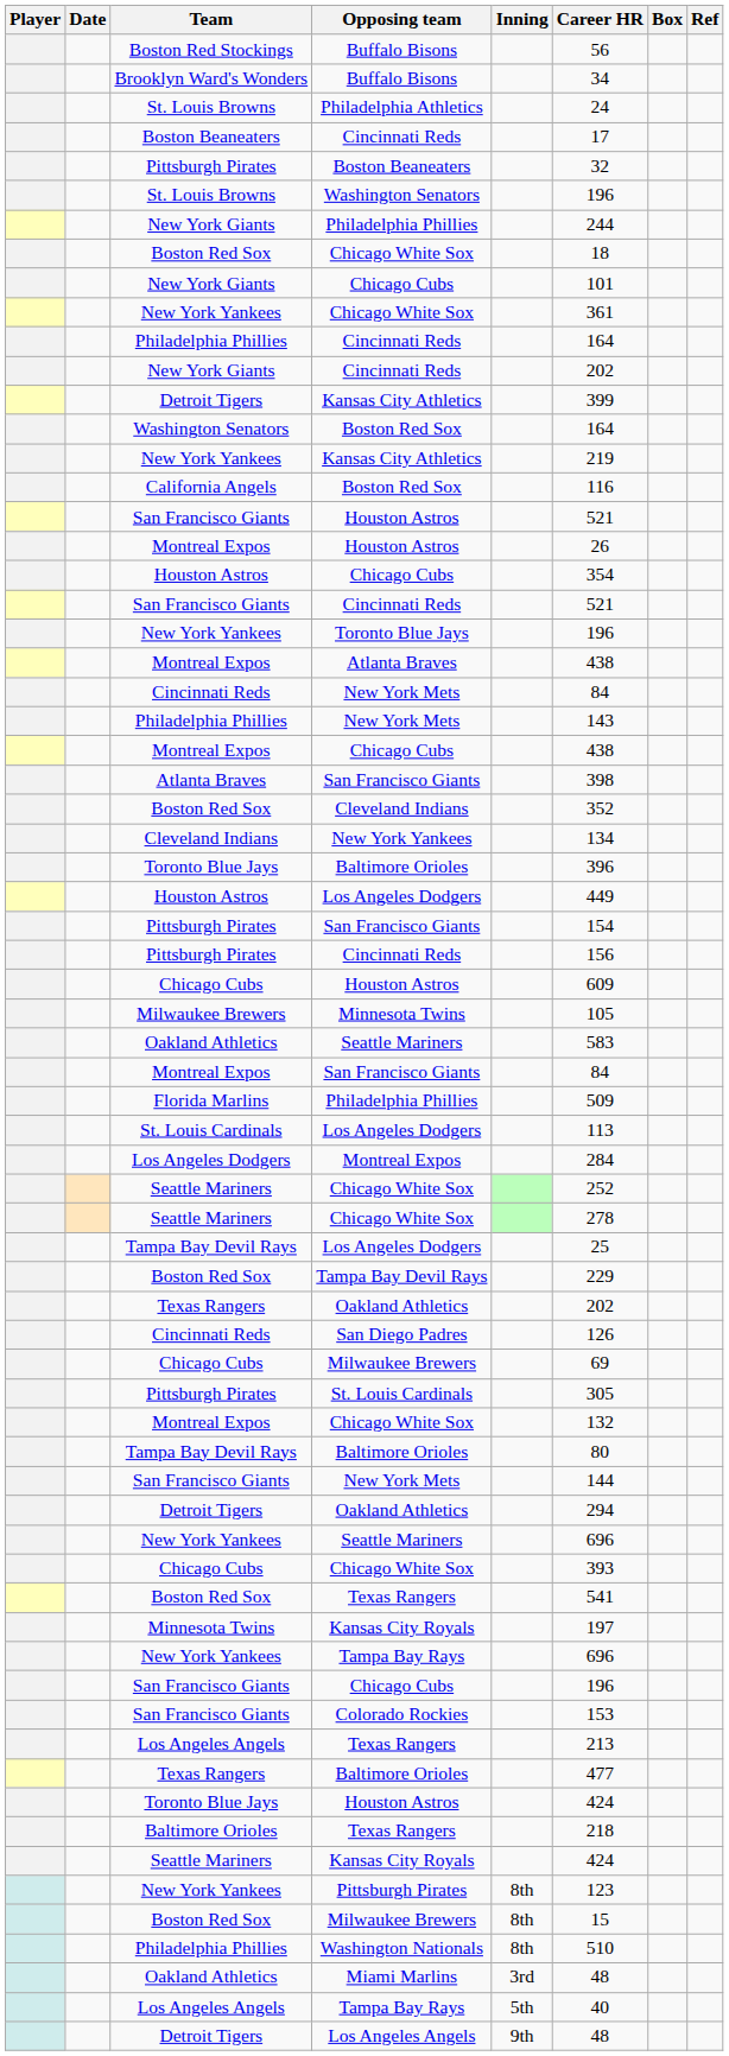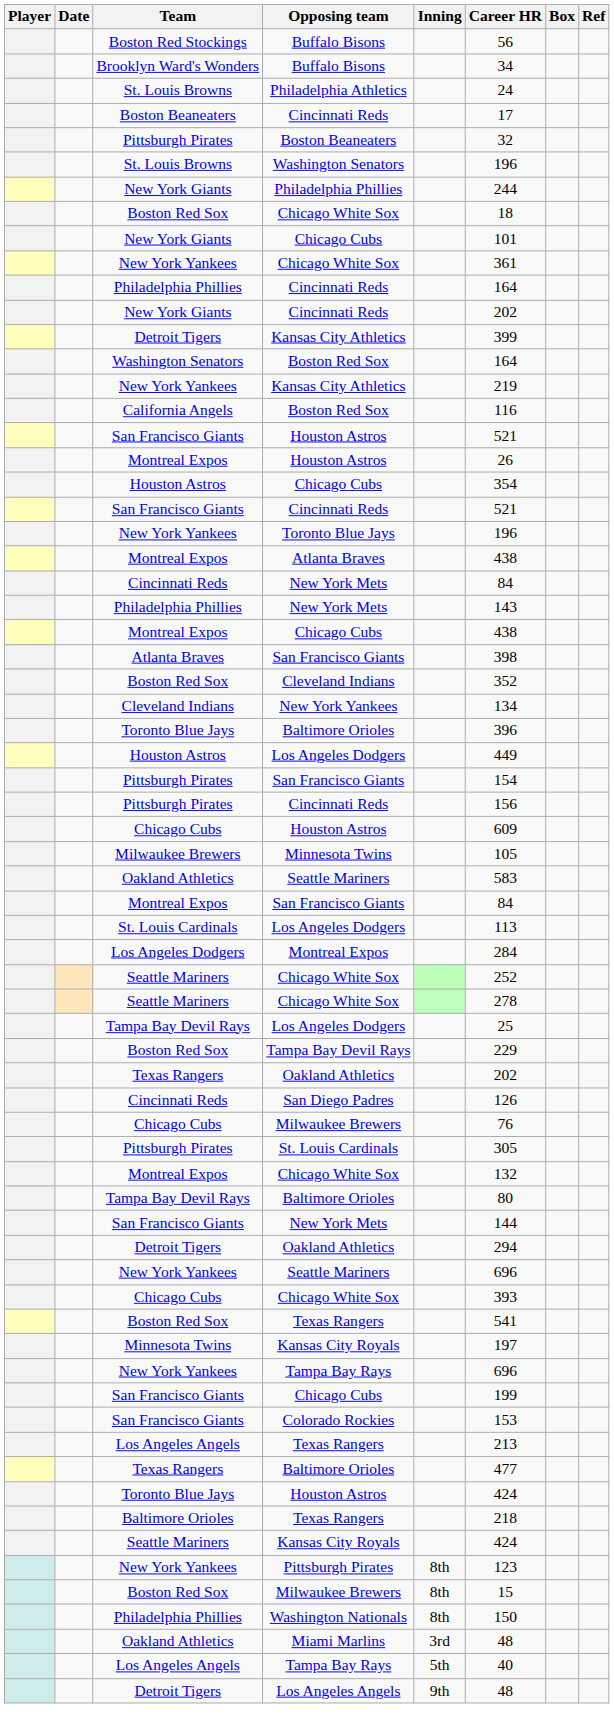 <table class="wikitable sortable plainrowheaders" style="text-align:center;">
 <tr>
 <th scope="col">Player</th>
 <th scope="col">Date</th>
 <th scope="col">Team</th>
 <th scope="col">Opposing team</th>
 <th scope="col">Inning</th>
 <th scope="col">Career HR</th>
 <th scope="col" class="unsortable">Box</th>
 <th scope="col" class="unsortable">Ref</th>
 </tr>
 <tr>
 <th scope="row" style="text-align:center"></th>
 <td></td>
 <td><a href='#'>Boston Red Stockings</a></td>
 <td><a href='#'>Buffalo Bisons</a></td>
 <td></td>
 <td>56</td>
 <td></td>
 <td></td>
 </tr>
 <tr>
 <th scope="row" style="text-align:center"></th>
 <td></td>
 <td><a href='#'>Brooklyn Ward's Wonders</a></td>
 <td><a href='#'>Buffalo Bisons</a></td>
 <td></td>
 <td>34</td>
 <td></td>
 <td></td>
 </tr>
 <tr>
 <th scope="row" style="text-align:center"></th>
 <td></td>
 <td><a href='#'>St. Louis Browns</a></td>
 <td><a href='#'>Philadelphia Athletics</a></td>
 <td></td>
 <td>24</td>
 <td></td>
 <td></td>
 </tr>
 <tr>
 <th scope="row" style="text-align:center"></th>
 <td></td>
 <td><a href='#'>Boston Beaneaters</a></td>
 <td><a href='#'>Cincinnati Reds</a></td>
 <td></td>
 <td>17</td>
 <td></td>
 <td></td>
 </tr>
 <tr>
 <th scope="row" style="text-align:center"></th>
 <td></td>
 <td><a href='#'>Pittsburgh Pirates</a></td>
 <td><a href='#'>Boston Beaneaters</a></td>
 <td></td>
 <td>32</td>
 <td></td>
 <td></td>
 </tr>
 <tr>
 <th scope="row" style="text-align:center"></th>
 <td></td>
 <td><a href='#'>St. Louis Browns</a></td>
 <td><a href='#'>Washington Senators</a></td>
 <td></td>
 <td>196</td>
 <td></td>
 <td></td>
 </tr>
 <tr>
 <th scope="row" style="text-align:center; background:#ffb;"></th>
 <td></td>
 <td><a href='#'>New York Giants</a></td>
 <td><a href='#'>Philadelphia Phillies</a></td>
 <td></td>
 <td>244</td>
 <td></td>
 <td></td>
 </tr>
 <tr>
 <th scope="row" style="text-align:center"></th>
 <td></td>
 <td><a href='#'>Boston Red Sox</a></td>
 <td><a href='#'>Chicago White Sox</a></td>
 <td></td>
 <td>18</td>
 <td></td>
 <td></td>
 </tr>
 <tr>
 <th scope="row" style="text-align:center"></th>
 <td></td>
 <td><a href='#'>New York Giants</a></td>
 <td><a href='#'>Chicago Cubs</a></td>
 <td></td>
 <td>101</td>
 <td></td>
 <td></td>
 </tr>
 <tr>
 <th scope="row" style="text-align:center; background:#ffb;"></th>
 <td></td>
 <td><a href='#'>New York Yankees</a></td>
 <td><a href='#'>Chicago White Sox</a></td>
 <td></td>
 <td>361</td>
 <td></td>
 <td></td>
 </tr>
 <tr>
 <th scope="row" style="text-align:center"></th>
 <td></td>
 <td><a href='#'>Philadelphia Phillies</a></td>
 <td><a href='#'>Cincinnati Reds</a></td>
 <td></td>
 <td>164</td>
 <td></td>
 <td></td>
 </tr>
 <tr>
 <th scope="row" style="text-align:center"></th>
 <td></td>
 <td><a href='#'>New York Giants</a></td>
 <td><a href='#'>Cincinnati Reds</a></td>
 <td></td>
 <td>202</td>
 <td></td>
 <td></td>
 </tr>
 <tr>
 <th scope="row" style="text-align:center; background:#ffb;"></th>
 <td></td>
 <td><a href='#'>Detroit Tigers</a></td>
 <td><a href='#'>Kansas City Athletics</a></td>
 <td></td>
 <td>399</td>
 <td></td>
 <td></td>
 </tr>
 <tr>
 <th scope="row" style="text-align:center"></th>
 <td></td>
 <td><a href='#'>Washington Senators</a></td>
 <td><a href='#'>Boston Red Sox</a></td>
 <td></td>
 <td>164</td>
 <td></td>
 <td></td>
 </tr>
 <tr>
 <th scope="row" style="text-align:center"></th>
 <td></td>
 <td><a href='#'>New York Yankees</a></td>
 <td><a href='#'>Kansas City Athletics</a></td>
 <td></td>
 <td>219</td>
 <td></td>
 <td></td>
 </tr>
 <tr>
 <th scope="row" style="text-align:center"></th>
 <td></td>
 <td><a href='#'>California Angels</a></td>
 <td><a href='#'>Boston Red Sox</a></td>
 <td></td>
 <td>116</td>
 <td></td>
 <td></td>
 </tr>
 <tr>
 <th scope="row" style="text-align:center; background:#ffb;"></th>
 <td></td>
 <td><a href='#'>San Francisco Giants</a></td>
 <td><a href='#'>Houston Astros</a></td>
 <td></td>
 <td>521</td>
 <td></td>
 <td></td>
 </tr>
 <tr>
 <th scope="row" style="text-align:center"></th>
 <td></td>
 <td><a href='#'>Montreal Expos</a></td>
 <td><a href='#'>Houston Astros</a></td>
 <td></td>
 <td>26</td>
 <td></td>
 <td></td>
 </tr>
 <tr>
 <th scope="row" style="text-align:center"></th>
 <td></td>
 <td><a href='#'>Houston Astros</a></td>
 <td><a href='#'>Chicago Cubs</a></td>
 <td></td>
 <td>354</td>
 <td></td>
 <td></td>
 </tr>
 <tr>
 <th scope="row" style="text-align:center; background:#ffb;"> </th>
 <td></td>
 <td><a href='#'>San Francisco Giants</a></td>
 <td><a href='#'>Cincinnati Reds</a></td>
 <td></td>
 <td>521</td>
 <td></td>
 <td></td>
 </tr>
 <tr>
 <th scope="row" style="text-align:center"></th>
 <td></td>
 <td><a href='#'>New York Yankees</a></td>
 <td><a href='#'>Toronto Blue Jays</a></td>
 <td></td>
 <td>196</td>
 <td></td>
 <td></td>
 </tr>
 <tr>
 <th scope="row" style="text-align:center; background:#ffb;"></th>
 <td></td>
 <td><a href='#'>Montreal Expos</a></td>
 <td><a href='#'>Atlanta Braves</a></td>
 <td></td>
 <td>438</td>
 <td></td>
 <td></td>
 </tr>
 <tr>
 <th scope="row" style="text-align:center"></th>
 <td></td>
 <td><a href='#'>Cincinnati Reds</a></td>
 <td><a href='#'>New York Mets</a></td>
 <td></td>
 <td>84</td>
 <td></td>
 <td></td>
 </tr>
 <tr>
 <th scope="row" style="text-align:center"></th>
 <td></td>
 <td><a href='#'>Philadelphia Phillies</a></td>
 <td><a href='#'>New York Mets</a></td>
 <td></td>
 <td>143</td>
 <td></td>
 <td></td>
 </tr>
 <tr>
 <th scope="row" style="text-align:center; background:#ffb;"> </th>
 <td></td>
 <td><a href='#'>Montreal Expos</a></td>
 <td><a href='#'>Chicago Cubs</a></td>
 <td></td>
 <td>438</td>
 <td></td>
 <td></td>
 </tr>
 <tr>
 <th scope="row" style="text-align:center"></th>
 <td></td>
 <td><a href='#'>Atlanta Braves</a></td>
 <td><a href='#'>San Francisco Giants</a></td>
 <td></td>
 <td>398</td>
 <td></td>
 <td></td>
 </tr>
 <tr>
 <th scope="row" style="text-align:center"></th>
 <td></td>
 <td><a href='#'>Boston Red Sox</a></td>
 <td><a href='#'>Cleveland Indians</a></td>
 <td></td>
 <td>352</td>
 <td></td>
 <td></td>
 </tr>
 <tr>
 <th scope="row" style="text-align:center"></th>
 <td></td>
 <td><a href='#'>Cleveland Indians</a></td>
 <td><a href='#'>New York Yankees</a></td>
 <td></td>
 <td>134</td>
 <td></td>
 <td></td>
 </tr>
 <tr>
 <th scope="row" style="text-align:center"></th>
 <td></td>
 <td><a href='#'>Toronto Blue Jays</a></td>
 <td><a href='#'>Baltimore Orioles</a></td>
 <td></td>
 <td>396</td>
 <td></td>
 <td></td>
 </tr>
 <tr>
 <th scope="row" style="text-align:center; background:#ffb;"></th>
 <td></td>
 <td><a href='#'>Houston Astros</a></td>
 <td><a href='#'>Los Angeles Dodgers</a></td>
 <td></td>
 <td>449</td>
 <td></td>
 <td></td>
 </tr>
 <tr>
 <th scope="row" style="text-align:center"></th>
 <td></td>
 <td><a href='#'>Pittsburgh Pirates</a></td>
 <td><a href='#'>San Francisco Giants</a></td>
 <td></td>
 <td>154</td>
 <td></td>
 <td></td>
 </tr>
 <tr>
 <th scope="row" style="text-align:center"> </th>
 <td></td>
 <td><a href='#'>Pittsburgh Pirates</a></td>
 <td><a href='#'>Cincinnati Reds</a></td>
 <td></td>
 <td>156</td>
 <td></td>
 <td></td>
 </tr>
 <tr>
 <th scope="row" style="text-align:center"></th>
 <td></td>
 <td><a href='#'>Chicago Cubs</a></td>
 <td><a href='#'>Houston Astros</a></td>
 <td></td>
 <td>609</td>
 <td></td>
 <td></td>
 </tr>
 <tr>
 <th scope="row" style="text-align:center"></th>
 <td></td>
 <td><a href='#'>Milwaukee Brewers</a></td>
 <td><a href='#'>Minnesota Twins</a></td>
 <td></td>
 <td>105</td>
 <td></td>
 <td></td>
 </tr>
 <tr>
 <th scope="row" style="text-align:center"></th>
 <td></td>
 <td><a href='#'>Oakland Athletics</a></td>
 <td><a href='#'>Seattle Mariners</a></td>
 <td></td>
 <td>583</td>
 <td></td>
 <td></td>
 </tr>
 <tr>
 <th scope="row" style="text-align:center"></th>
 <td></td>
 <td><a href='#'>Montreal Expos</a></td>
 <td><a href='#'>San Francisco Giants</a></td>
 <td></td>
 <td>84</td>
 <td></td>
 <td></td>
 </tr>
 <tr>
 <th scope="row" style="text-align:center"></th>
 <td></td>
-<td><a href='#'>Florida Marlins</a></td>
-<td><a href='#'>Philadelphia Phillies</a></td>
-<td></td>
-<td>509</td>
-<td></td>
-<td></td>
-</tr>
-<tr>
-<th scope="row" style="text-align:center"></th>
-<td></td>
 <td><a href='#'>St. Louis Cardinals</a></td>
 <td><a href='#'>Los Angeles Dodgers</a></td>
 <td></td>
 <td>113</td>
 <td></td>
 <td></td>
 </tr>
 <tr>
 <th scope="row" style="text-align:center"></th>
 <td></td>
 <td><a href='#'>Los Angeles Dodgers</a></td>
 <td><a href='#'>Montreal Expos</a></td>
 <td></td>
 <td>284</td>
 <td></td>
 <td></td>
 </tr>
 <tr>
 <th scope="row" style="text-align:center"></th>
 <td style="background-color:#FFE6BD;"></td>
 <td><a href='#'>Seattle Mariners</a></td>
 <td><a href='#'>Chicago White Sox</a></td>
 <td style="background-color:#bbffbb;"></td>
 <td>252</td>
 <td></td>
 <td></td>
 </tr>
 <tr>
 <th scope="row" style="text-align:center"></th>
 <td style="background-color:#FFE6BD;"></td>
 <td><a href='#'>Seattle Mariners</a></td>
 <td><a href='#'>Chicago White Sox</a></td>
 <td style="background-color:#bbffbb;"></td>
 <td>278</td>
 <td></td>
 <td></td>
 </tr>
 <tr>
 <th scope="row" style="text-align:center"></th>
 <td></td>
 <td><a href='#'>Tampa Bay Devil Rays</a></td>
 <td><a href='#'>Los Angeles Dodgers</a></td>
 <td></td>
 <td>25</td>
 <td></td>
 <td></td>
 </tr>
 <tr>
 <th scope="row" style="text-align:center"></th>
 <td></td>
 <td><a href='#'>Boston Red Sox</a></td>
 <td><a href='#'>Tampa Bay Devil Rays</a></td>
 <td></td>
 <td>229</td>
 <td></td>
 <td></td>
 </tr>
 <tr>
 <th scope="row" style="text-align:center"></th>
 <td></td>
 <td><a href='#'>Texas Rangers</a></td>
 <td><a href='#'>Oakland Athletics</a></td>
 <td></td>
 <td>202</td>
 <td></td>
 <td></td>
 </tr>
 <tr>
 <th scope="row" style="text-align:center"></th>
 <td></td>
 <td><a href='#'>Cincinnati Reds</a></td>
 <td><a href='#'>San Diego Padres</a></td>
 <td></td>
 <td>126</td>
 <td></td>
 <td></td>
 </tr>
 <tr>
 <th scope="row" style="text-align:center"></th>
 <td></td>
 <td><a href='#'>Chicago Cubs</a></td>
 <td><a href='#'>Milwaukee Brewers</a></td>
 <td></td>
-<td>69</td>
+<td>76</td>
 <td></td>
 <td></td>
 </tr>
 <tr>
 <th scope="row" style="text-align:center"></th>
 <td></td>
 <td><a href='#'>Pittsburgh Pirates</a></td>
 <td><a href='#'>St. Louis Cardinals</a></td>
 <td></td>
 <td>305</td>
 <td></td>
 <td></td>
 </tr>
 <tr>
 <th scope="row" style="text-align:center"></th>
 <td></td>
 <td><a href='#'>Montreal Expos</a></td>
 <td><a href='#'>Chicago White Sox</a></td>
 <td></td>
 <td>132</td>
 <td></td>
 <td></td>
 </tr>
 <tr>
 <th scope="row" style="text-align:center"></th>
 <td></td>
 <td><a href='#'>Tampa Bay Devil Rays</a></td>
 <td><a href='#'>Baltimore Orioles</a></td>
 <td></td>
 <td>80</td>
 <td></td>
 <td></td>
 </tr>
 <tr>
 <th scope="row" style="text-align:center"></th>
 <td></td>
 <td><a href='#'>San Francisco Giants</a></td>
 <td><a href='#'>New York Mets</a></td>
 <td></td>
 <td>144</td>
 <td></td>
 <td></td>
 </tr>
 <tr>
 <th scope="row" style="text-align:center"></th>
 <td></td>
 <td><a href='#'>Detroit Tigers</a></td>
 <td><a href='#'>Oakland Athletics</a></td>
 <td></td>
 <td>294</td>
 <td></td>
 <td></td>
 </tr>
 <tr>
 <th scope="row" style="text-align:center"></th>
 <td></td>
 <td><a href='#'>New York Yankees</a></td>
 <td><a href='#'>Seattle Mariners</a></td>
 <td></td>
 <td>696</td>
 <td></td>
 <td></td>
 </tr>
 <tr>
 <th scope="row" style="text-align:center"></th>
 <td></td>
 <td><a href='#'>Chicago Cubs</a></td>
 <td><a href='#'>Chicago White Sox</a></td>
 <td></td>
 <td>393</td>
 <td></td>
 <td></td>
 </tr>
 <tr>
 <th scope="row" style="text-align:center; background:#ffb;"></th>
 <td></td>
 <td><a href='#'>Boston Red Sox</a></td>
 <td><a href='#'>Texas Rangers</a></td>
 <td></td>
 <td>541</td>
 <td></td>
 <td></td>
 </tr>
 <tr>
 <th scope="row" style="text-align:center"></th>
 <td></td>
 <td><a href='#'>Minnesota Twins</a></td>
 <td><a href='#'>Kansas City Royals</a></td>
 <td></td>
 <td>197</td>
 <td></td>
 <td></td>
 </tr>
 <tr>
 <th scope="row" style="text-align:center"> </th>
 <td></td>
 <td><a href='#'>New York Yankees</a></td>
 <td><a href='#'>Tampa Bay Rays</a></td>
 <td></td>
 <td>696</td>
 <td></td>
 <td></td>
 </tr>
 <tr>
 <th scope="row" style="text-align:center"></th>
 <td></td>
 <td><a href='#'>San Francisco Giants</a></td>
 <td><a href='#'>Chicago Cubs</a></td>
 <td></td>
-<td>196</td>
+<td>199</td>
 <td></td>
 <td></td>
 </tr>
 <tr>
 <th scope="row" style="text-align:center"></th>
 <td></td>
 <td><a href='#'>San Francisco Giants</a></td>
 <td><a href='#'>Colorado Rockies</a></td>
 <td></td>
 <td>153</td>
 <td></td>
 <td></td>
 </tr>
 <tr>
 <th scope="row" style="text-align:center"></th>
 <td></td>
 <td><a href='#'>Los Angeles Angels</a></td>
 <td><a href='#'>Texas Rangers</a></td>
 <td></td>
 <td>213</td>
 <td></td>
 <td></td>
 </tr>
 <tr>
 <th scope="row" style="text-align:center; background:#ffb;"></th>
 <td></td>
 <td><a href='#'>Texas Rangers</a></td>
 <td><a href='#'>Baltimore Orioles</a></td>
 <td></td>
 <td>477</td>
 <td></td>
 <td></td>
 </tr>
 <tr>
 <th scope="row" style="text-align:center"></th>
 <td></td>
 <td><a href='#'>Toronto Blue Jays</a></td>
 <td><a href='#'>Houston Astros</a></td>
 <td></td>
 <td>424</td>
 <td></td>
 <td></td>
 </tr>
 <tr>
 <th scope="row" style="text-align:center"></th>
 <td></td>
 <td><a href='#'>Baltimore Orioles</a></td>
 <td><a href='#'>Texas Rangers</a></td>
 <td></td>
 <td>218</td>
 <td></td>
 <td></td>
 </tr>
 <tr>
 <th scope="row" style="text-align:center"> </th>
 <td></td>
 <td><a href='#'>Seattle Mariners</a></td>
 <td><a href='#'>Kansas City Royals</a></td>
 <td></td>
 <td>424</td>
 <td></td>
 <td></td>
 </tr>
 <tr>
 <th scope="row" style="text-align:center; background:#cfecec;"></th>
 <td></td>
 <td><a href='#'>New York Yankees</a></td>
 <td><a href='#'>Pittsburgh Pirates</a></td>
 <td>8th</td>
 <td>123</td>
 <td></td>
 <td></td>
 </tr>
 <tr>
 <th scope="row" style="text-align:center; background:#cfecec;"></th>
 <td></td>
 <td><a href='#'>Boston Red Sox</a></td>
 <td><a href='#'>Milwaukee Brewers</a></td>
 <td>8th</td>
 <td>15</td>
 <td></td>
 <td></td>
 </tr>
 <tr>
 <th scope="row" style="text-align:center; background:#cfecec;"></th>
 <td></td>
 <td><a href='#'>Philadelphia Phillies</a></td>
 <td><a href='#'>Washington Nationals</a></td>
 <td>8th</td>
-<td>510</td>
+<td>150</td>
 <td></td>
 <td></td>
 </tr>
 <tr>
 <th scope="row" style="text-align:center; background:#cfecec;"></th>
 <td></td>
 <td><a href='#'>Oakland Athletics</a></td>
 <td><a href='#'>Miami Marlins</a></td>
 <td>3rd</td>
 <td>48</td>
 <td></td>
 <td></td>
 </tr>
 <tr>
 <th scope="row" style="text-align:center; background:#cfecec;"></th>
 <td></td>
 <td><a href='#'>Los Angeles Angels</a></td>
 <td><a href='#'>Tampa Bay Rays</a></td>
 <td>5th</td>
 <td>40</td>
 <td></td>
 <td></td>
 </tr>
 <tr>
 <th scope="row" style="text-align:center; background:#cfecec;"></th>
 <td></td>
 <td><a href='#'>Detroit Tigers</a></td>
 <td><a href='#'>Los Angeles Angels</a></td>
 <td>9th</td>
 <td>48</td>
 <td></td>
 <td></td>
 </tr>
 </table>
